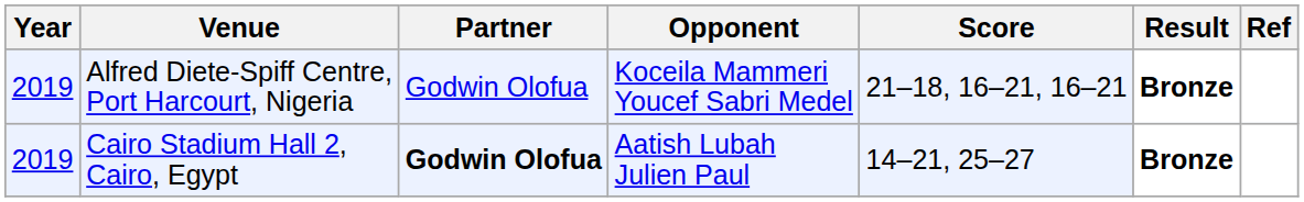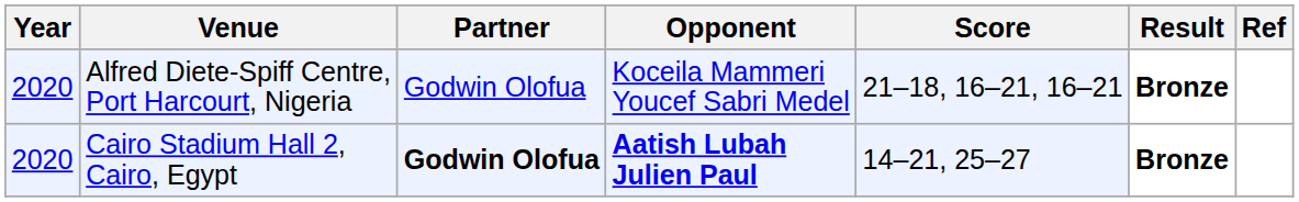 <table class="sortable wikitable" style="font-size: 90%;">
 <tr>
 <th>Year</th>
 <th>Venue</th>
 <th>Partner</th>
 <th>Opponent</th>
 <th>Score</th>
 <th>Result</th>
 <th>Ref</th>
 </tr>
 <tr style="background:#ECF2FF">
-<td align="center"><a href='#'>2019</a></td>
+<td align="center"><a href='#'>2020</a></td>
 <td align="left">Alfred Diete-Spiff Centre,<br><a href='#'>Port Harcourt</a>, Nigeria</td>
 <td align="left"> <a href='#'>Godwin Olofua</a></td>
 <td align="left"> <a href='#'>Koceila Mammeri</a><br> <a href='#'>Youcef Sabri Medel</a></td>
 <td align="left">21–18, 16–21, 16–21</td>
 <td style="text-align:left; background:white"> <strong>Bronze</strong></td>
 <td style="text-align:center; background:white"></td>
 </tr>
 <tr style="background:#ECF2FF">
-<td align="center"><a href='#'>2019</a></td>
+<td align="center"><a href='#'>2020</a></td>
 <td align="left"><a href='#'>Cairo Stadium Hall 2</a>,<br><a href='#'>Cairo</a>, Egypt</td>
 <td align="left"><strong> Godwin Olofua</strong></td>
-<td align="left"> <a href='#'>Aatish Lubah</a><br> <a href='#'>Julien Paul</a></td>
+<td align="left"><strong> <a href='#'>Aatish Lubah</a><br> <a href='#'>Julien Paul</a></strong></td>
 <td align="left">14–21, 25–27</td>
 <td style="text-align:left; background:white"> <strong>Bronze</strong></td>
 <td style="text-align:center; background:white"></td>
 </tr>
 </table>
